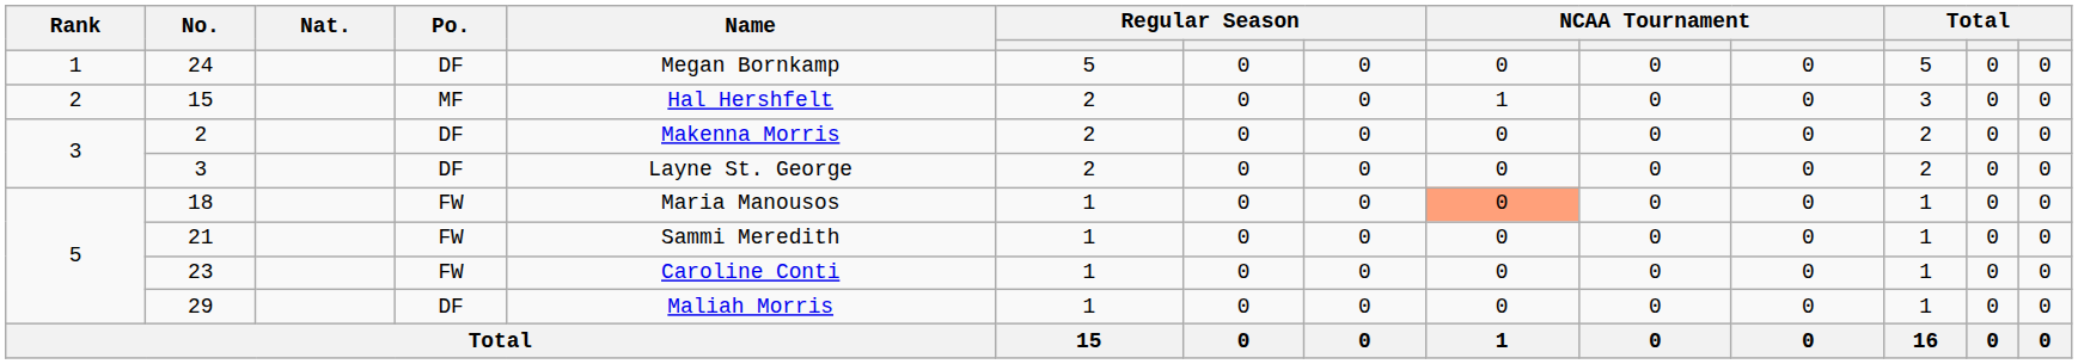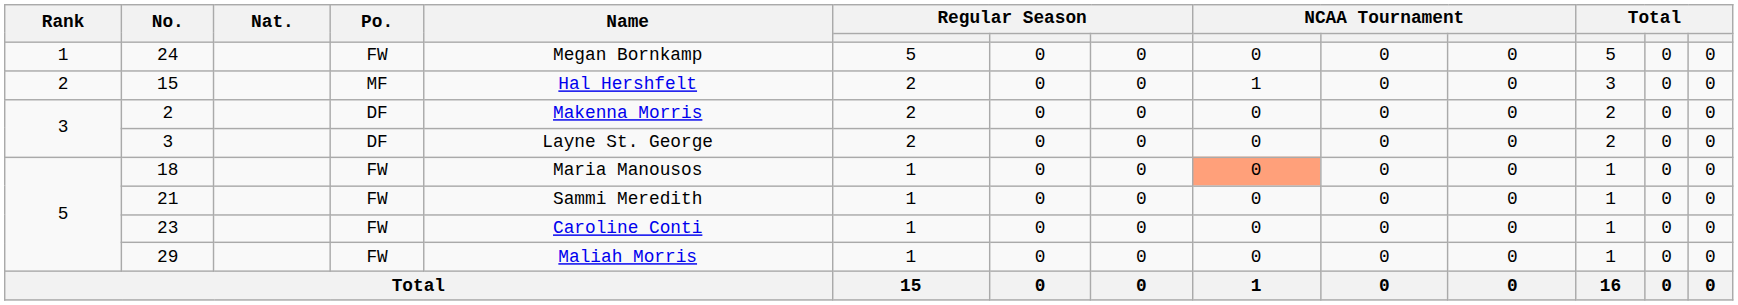 <table class="wikitable" style="text-align:center; font-size:95%; width:95%;">
 <tr>
 <th rowspan=2>Rank</th>
 <th rowspan=2>No.</th>
 <th rowspan=2>Nat.</th>
 <th rowspan=2>Po.</th>
 <th rowspan=2>Name</th>
 <th colspan=3>Regular Season</th>
 <th colspan=3>NCAA Tournament</th>
 <th colspan=3>Total</th>
 </tr>
 <tr>
 <th></th>
 <th></th>
 <th></th>
 <th></th>
 <th></th>
 <th></th>
 <th></th>
 <th></th>
 <th></th>
 </tr>
 <tr>
 <td>1</td>
 <td>24</td>
 <td></td>
-<td>DF</td>
+<td>FW</td>
 <td>Megan Bornkamp</td>
 <td>5</td>
 <td>0</td>
 <td>0</td>
 <td>0</td>
 <td>0</td>
 <td>0</td>
 <td>5</td>
 <td>0</td>
 <td>0</td>
 </tr>
 <tr>
 <td>2</td>
 <td>15</td>
 <td></td>
 <td>MF</td>
 <td><a href='#'>Hal Hershfelt</a></td>
 <td>2</td>
 <td>0</td>
 <td>0</td>
 <td>1</td>
 <td>0</td>
 <td>0</td>
 <td>3</td>
 <td>0</td>
 <td>0</td>
 </tr>
 <tr>
 <td rowspan=2>3</td>
 <td>2</td>
 <td></td>
 <td>DF</td>
 <td><a href='#'>Makenna Morris</a></td>
 <td>2</td>
 <td>0</td>
 <td>0</td>
 <td>0</td>
 <td>0</td>
 <td>0</td>
 <td>2</td>
 <td>0</td>
 <td>0</td>
 </tr>
 <tr>
 <td>3</td>
 <td></td>
 <td>DF</td>
 <td>Layne St. George</td>
 <td>2</td>
 <td>0</td>
 <td>0</td>
 <td>0</td>
 <td>0</td>
 <td>0</td>
 <td>2</td>
 <td>0</td>
 <td>0</td>
 </tr>
 <tr>
 <td rowspan=4>5</td>
 <td>18</td>
 <td></td>
 <td>FW</td>
 <td>Maria Manousos</td>
 <td>1</td>
 <td>0</td>
 <td>0</td>
 <td style="background: lightsalmon;">0</td>
 <td>0</td>
 <td>0</td>
 <td>1</td>
 <td>0</td>
 <td>0</td>
 </tr>
 <tr>
 <td>21</td>
 <td></td>
 <td>FW</td>
 <td>Sammi Meredith</td>
 <td>1</td>
 <td>0</td>
 <td>0</td>
 <td>0</td>
 <td>0</td>
 <td>0</td>
 <td>1</td>
 <td>0</td>
 <td>0</td>
 </tr>
 <tr>
 <td>23</td>
 <td></td>
 <td>FW</td>
 <td><a href='#'>Caroline Conti</a></td>
 <td>1</td>
 <td>0</td>
 <td>0</td>
 <td>0</td>
 <td>0</td>
 <td>0</td>
 <td>1</td>
 <td>0</td>
 <td>0</td>
 </tr>
 <tr>
 <td>29</td>
 <td></td>
-<td>DF</td>
+<td>FW</td>
 <td><a href='#'>Maliah Morris</a></td>
 <td>1</td>
 <td>0</td>
 <td>0</td>
 <td>0</td>
 <td>0</td>
 <td>0</td>
 <td>1</td>
 <td>0</td>
 <td>0</td>
 </tr>
 <tr>
 <th colspan=5>Total</th>
 <th>15</th>
 <th>0</th>
 <th>0</th>
 <th>1</th>
 <th>0</th>
 <th>0</th>
 <th>16</th>
 <th>0</th>
 <th>0</th>
 </tr>
 </table>
